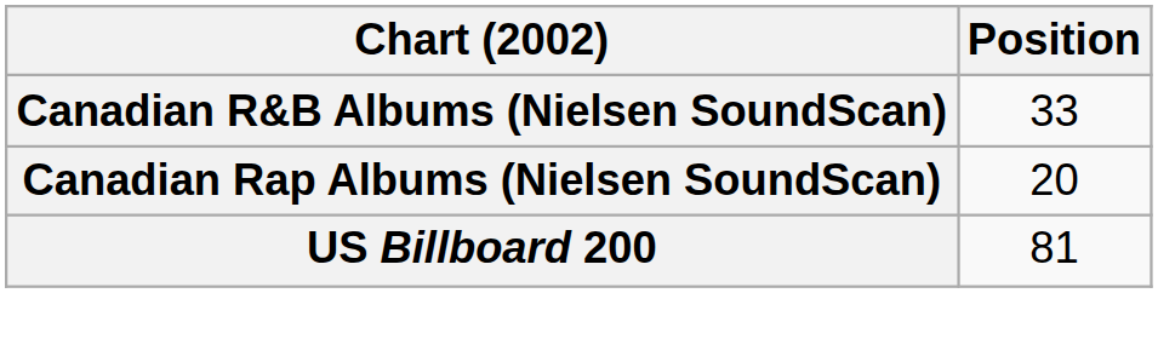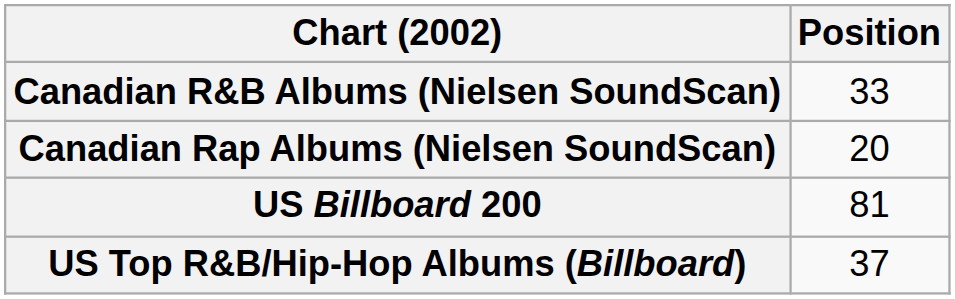 <table class="wikitable sortable plainrowheaders" style="text-align:center">
 <tr>
 <th>Chart (2002)</th>
 <th>Position</th>
 </tr>
 <tr>
 <th scope="row">Canadian R&B Albums (Nielsen SoundScan)</th>
 <td>33</td>
 </tr>
 <tr>
 <th scope="row">Canadian Rap Albums (Nielsen SoundScan)</th>
 <td>20</td>
 </tr>
 <tr>
 <th scope="row">US <em>Billboard</em> 200</th>
 <td>81</td>
 </tr>
+<tr>
+<th scope="row">US Top R&B/Hip-Hop Albums (<em>Billboard</em>)</th>
+<td>37</td>
+</tr>
 </table>
